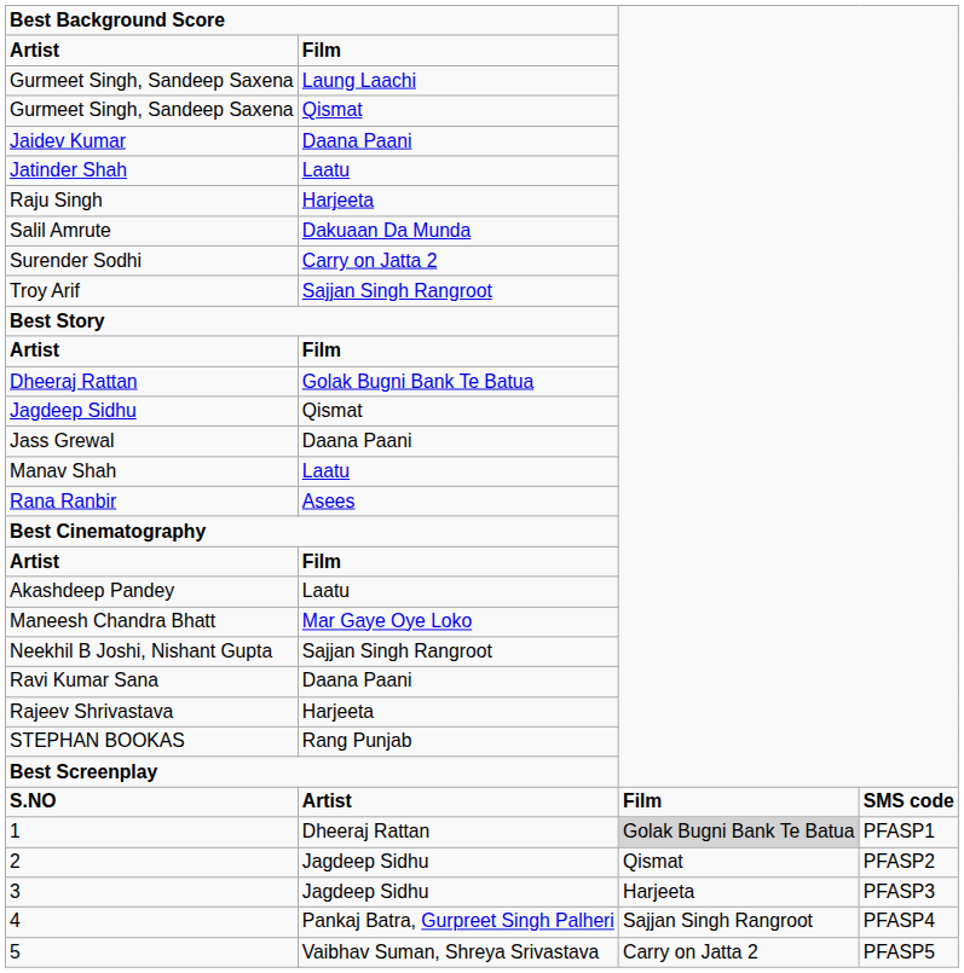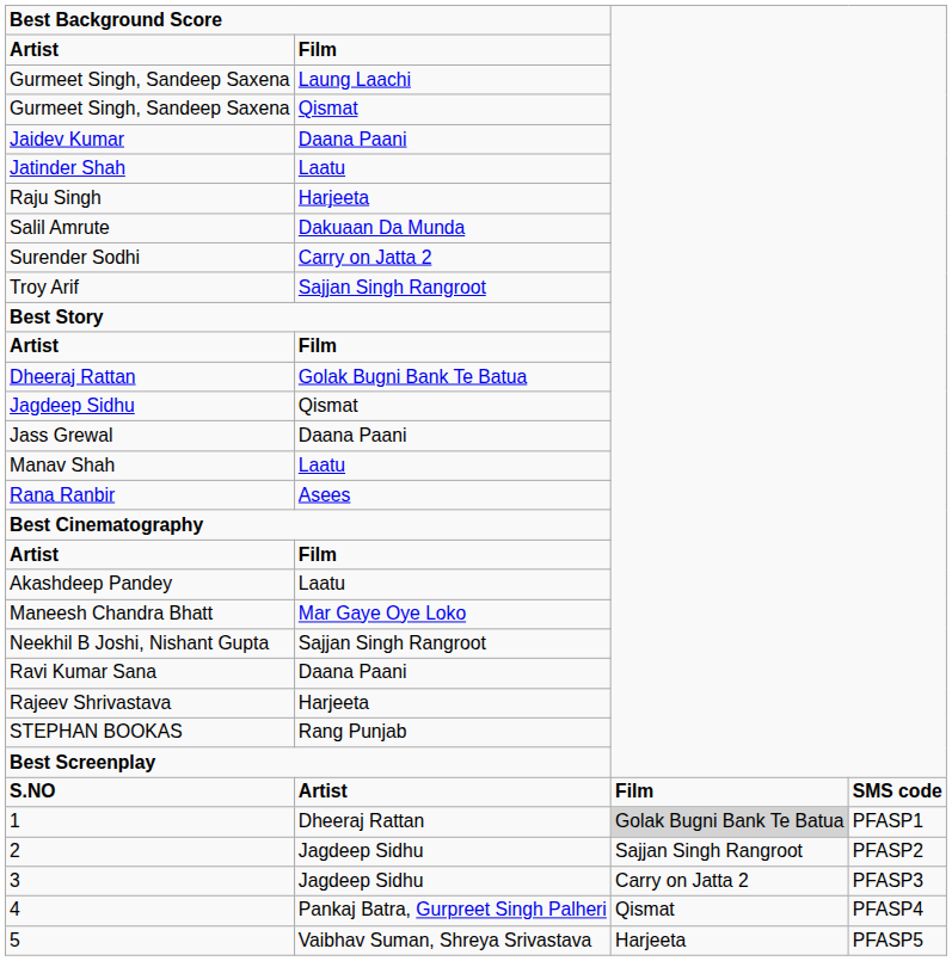 <table class="wikitable">
 <tr>
 <td colspan="2"><strong>Best Background Score</strong></td>
 </tr>
 <tr>
 <td><strong>Artist</strong></td>
 <td><strong>Film</strong></td>
 </tr>
 <tr>
 <td>Gurmeet Singh, Sandeep Saxena</td>
 <td><a href='#'>Laung Laachi</a></td>
 </tr>
 <tr>
 <td>Gurmeet Singh, Sandeep Saxena</td>
 <td><a href='#'>Qismat</a></td>
 </tr>
 <tr>
 <td><a href='#'>Jaidev Kumar</a></td>
 <td><a href='#'>Daana Paani</a></td>
 </tr>
 <tr>
 <td><a href='#'>Jatinder Shah</a></td>
 <td><a href='#'>Laatu</a></td>
 </tr>
 <tr>
 <td>Raju Singh</td>
 <td><a href='#'>Harjeeta</a></td>
 </tr>
 <tr>
 <td>Salil Amrute</td>
 <td><a href='#'>Dakuaan Da Munda</a></td>
 </tr>
 <tr>
 <td>Surender Sodhi</td>
 <td><a href='#'>Carry on Jatta 2</a></td>
 </tr>
 <tr>
 <td>Troy Arif</td>
 <td><a href='#'>Sajjan Singh Rangroot</a></td>
 </tr>
 <tr>
 <td colspan="2"><strong>Best Story</strong></td>
 </tr>
 <tr>
 <td><strong>Artist</strong></td>
 <td><strong>Film</strong></td>
 </tr>
 <tr>
 <td><a href='#'>Dheeraj Rattan</a></td>
 <td><a href='#'>Golak Bugni Bank Te Batua</a></td>
 </tr>
 <tr>
 <td><a href='#'>Jagdeep Sidhu</a></td>
 <td>Qismat</td>
 </tr>
 <tr>
 <td>Jass Grewal</td>
 <td>Daana Paani</td>
 </tr>
 <tr>
 <td>Manav Shah</td>
 <td><a href='#'>Laatu</a></td>
 </tr>
 <tr>
 <td><a href='#'>Rana Ranbir</a></td>
 <td><a href='#'>Asees</a></td>
 </tr>
 <tr>
 <td colspan="2"><strong>Best Cinematography</strong></td>
 </tr>
 <tr>
 <td><strong>Artist</strong></td>
 <td><strong>Film</strong></td>
 </tr>
 <tr>
 <td>Akashdeep Pandey</td>
 <td>Laatu</td>
 </tr>
 <tr>
 <td>Maneesh Chandra Bhatt</td>
 <td><a href='#'>Mar Gaye Oye Loko</a></td>
 </tr>
 <tr>
 <td>Neekhil B Joshi, Nishant Gupta</td>
 <td>Sajjan Singh Rangroot</td>
 </tr>
 <tr>
 <td>Ravi Kumar Sana</td>
 <td>Daana Paani</td>
 </tr>
 <tr>
 <td>Rajeev Shrivastava</td>
 <td>Harjeeta</td>
 </tr>
 <tr>
 <td>STEPHAN BOOKAS</td>
 <td>Rang Punjab</td>
 </tr>
 <tr>
 <td colspan="2"><strong>Best Screenplay</strong></td>
 </tr>
 <tr>
 <td><strong>S.NO</strong></td>
 <td><strong>Artist</strong></td>
 <td><strong>Film</strong></td>
 <td><strong>SMS code</strong></td>
 </tr>
 <tr>
 <td>1</td>
 <td>Dheeraj Rattan</td>
 <td style="background: lightgrey;">Golak Bugni Bank Te Batua</td>
 <td>PFASP1</td>
 </tr>
 <tr>
 <td>2</td>
 <td>Jagdeep Sidhu</td>
-<td>Qismat</td>
+<td>Sajjan Singh Rangroot</td>
 <td>PFASP2</td>
 </tr>
 <tr>
 <td>3</td>
 <td>Jagdeep Sidhu</td>
-<td>Harjeeta</td>
+<td>Carry on Jatta 2</td>
 <td>PFASP3</td>
 </tr>
 <tr>
 <td>4</td>
 <td>Pankaj Batra, <a href='#'>Gurpreet Singh Palheri</a></td>
-<td>Sajjan Singh Rangroot</td>
+<td>Qismat</td>
 <td>PFASP4</td>
 </tr>
 <tr>
 <td>5</td>
 <td>Vaibhav Suman, Shreya Srivastava</td>
-<td>Carry on Jatta 2</td>
+<td>Harjeeta</td>
 <td>PFASP5</td>
 </tr>
 </table>
